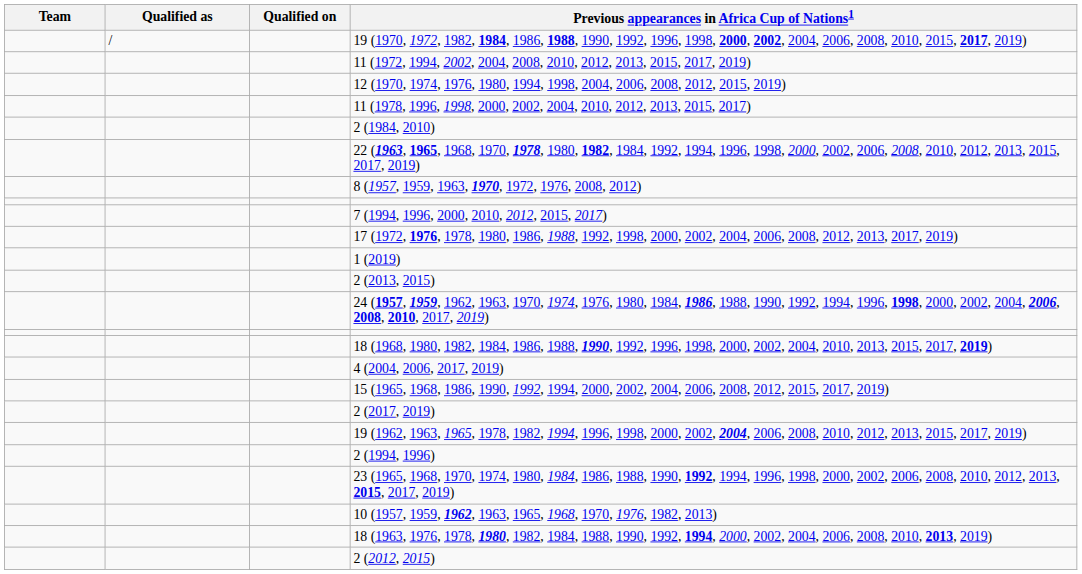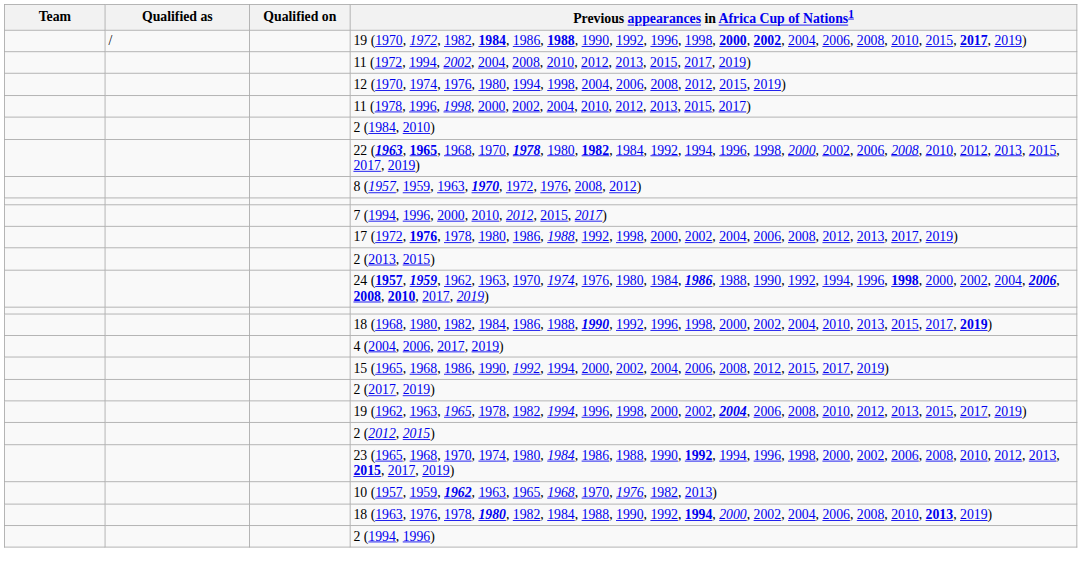 <table class="wikitable sortable" style="text-align:left;">
 <tr>
 <th style="width:110px;">Team</th>
 <th style="width:160px;">Qualified as</th>
 <th style="width:110px;">Qualified on</th>
 <th data-sort-type="number">Previous <a href='#'>appearances</a> in <a href='#'>Africa Cup of Nations</a><sup><strong><a href='#'>1</a></strong></sup></th>
 </tr>
 <tr>
 <td></td>
 <td> / </td>
 <td></td>
 <td>19 (<a href='#'>1970</a>, <em><a href='#'>1972</a></em>, <a href='#'>1982</a>, <strong><a href='#'>1984</a></strong>, <a href='#'>1986</a>, <strong><a href='#'>1988</a></strong>, <a href='#'>1990</a>, <a href='#'>1992</a>, <a href='#'>1996</a>, <a href='#'>1998</a>, <strong><a href='#'>2000</a></strong>, <strong><a href='#'>2002</a></strong>, <a href='#'>2004</a>, <a href='#'>2006</a>, <a href='#'>2008</a>, <a href='#'>2010</a>, <a href='#'>2015</a>, <strong><a href='#'>2017</a></strong>, <a href='#'>2019</a>)</td>
 </tr>
 <tr>
 <td></td>
 <td></td>
 <td></td>
 <td>11 (<a href='#'>1972</a>, <a href='#'>1994</a>, <em><a href='#'>2002</a></em>, <a href='#'>2004</a>, <a href='#'>2008</a>, <a href='#'>2010</a>, <a href='#'>2012</a>, <a href='#'>2013</a>, <a href='#'>2015</a>, <a href='#'>2017</a>, <a href='#'>2019</a>)</td>
 </tr>
 <tr>
 <td></td>
 <td></td>
 <td></td>
 <td>12 (<a href='#'>1970</a>, <a href='#'>1974</a>, <a href='#'>1976</a>, <a href='#'>1980</a>, <a href='#'>1994</a>, <a href='#'>1998</a>, <a href='#'>2004</a>, <a href='#'>2006</a>, <a href='#'>2008</a>, <a href='#'>2012</a>, <a href='#'>2015</a>, <a href='#'>2019</a>)</td>
 </tr>
 <tr>
 <td></td>
 <td></td>
 <td></td>
 <td>11 (<a href='#'>1978</a>, <a href='#'>1996</a>, <em><a href='#'>1998</a></em>, <a href='#'>2000</a>, <a href='#'>2002</a>, <a href='#'>2004</a>, <a href='#'>2010</a>, <a href='#'>2012</a>, <a href='#'>2013</a>, <a href='#'>2015</a>, <a href='#'>2017</a>)</td>
 </tr>
 <tr>
 <td></td>
 <td></td>
 <td></td>
 <td>2 (<a href='#'>1984</a>, <a href='#'>2010</a>)</td>
 </tr>
 <tr>
 <td></td>
 <td></td>
 <td></td>
 <td>22 (<strong><em><a href='#'>1963</a></em></strong>, <strong><a href='#'>1965</a></strong>, <a href='#'>1968</a>, <a href='#'>1970</a>, <strong><em><a href='#'>1978</a></em></strong>, <a href='#'>1980</a>, <strong><a href='#'>1982</a></strong>, <a href='#'>1984</a>, <a href='#'>1992</a>, <a href='#'>1994</a>, <a href='#'>1996</a>, <a href='#'>1998</a>, <em><a href='#'>2000</a></em>, <a href='#'>2002</a>, <a href='#'>2006</a>, <em><a href='#'>2008</a></em>, <a href='#'>2010</a>, <a href='#'>2012</a>, <a href='#'>2013</a>, <a href='#'>2015</a>, <a href='#'>2017</a>, <a href='#'>2019</a>)</td>
 </tr>
 <tr>
 <td></td>
 <td></td>
 <td></td>
 <td>8 (<em><a href='#'>1957</a></em>, <a href='#'>1959</a>, <a href='#'>1963</a>, <strong><em><a href='#'>1970</a></em></strong>, <a href='#'>1972</a>, <a href='#'>1976</a>, <a href='#'>2008</a>, <a href='#'>2012</a>)</td>
 </tr>
 <tr>
 <td></td>
 <td></td>
 <td></td>
 <td></td>
 </tr>
 <tr>
 <td></td>
 <td></td>
 <td></td>
 <td>7 (<a href='#'>1994</a>, <a href='#'>1996</a>, <a href='#'>2000</a>, <a href='#'>2010</a>, <em><a href='#'>2012</a></em>, <a href='#'>2015</a>, <em><a href='#'>2017</a></em>)</td>
 </tr>
 <tr>
 <td></td>
 <td></td>
 <td></td>
 <td>17 (<a href='#'>1972</a>, <strong><a href='#'>1976</a></strong>, <a href='#'>1978</a>, <a href='#'>1980</a>, <a href='#'>1986</a>, <em><a href='#'>1988</a></em>, <a href='#'>1992</a>, <a href='#'>1998</a>, <a href='#'>2000</a>, <a href='#'>2002</a>, <a href='#'>2004</a>, <a href='#'>2006</a>, <a href='#'>2008</a>, <a href='#'>2012</a>, <a href='#'>2013</a>, <a href='#'>2017</a>, <a href='#'>2019</a>)</td>
 </tr>
 <tr>
 <td></td>
 <td></td>
 <td></td>
-<td>1 (<a href='#'>2019</a>)</td>
-</tr>
-<tr>
-<td></td>
-<td></td>
-<td></td>
 <td>2 (<a href='#'>2013</a>, <a href='#'>2015</a>)</td>
 </tr>
 <tr>
 <td></td>
 <td></td>
 <td></td>
 <td>24 (<strong><a href='#'>1957</a></strong>, <strong><em><a href='#'>1959</a></em></strong>, <a href='#'>1962</a>, <a href='#'>1963</a>, <a href='#'>1970</a>, <em><a href='#'>1974</a></em>, <a href='#'>1976</a>, <a href='#'>1980</a>, <a href='#'>1984</a>, <strong><em><a href='#'>1986</a></em></strong>, <a href='#'>1988</a>, <a href='#'>1990</a>, <a href='#'>1992</a>, <a href='#'>1994</a>, <a href='#'>1996</a>, <strong><a href='#'>1998</a></strong>, <a href='#'>2000</a>, <a href='#'>2002</a>, <a href='#'>2004</a>, <strong><em><a href='#'>2006</a></em></strong>, <strong><a href='#'>2008</a></strong>, <strong><a href='#'>2010</a></strong>, <a href='#'>2017</a>, <em><a href='#'>2019</a></em>)</td>
 </tr>
 <tr>
 <td></td>
 <td></td>
 <td></td>
 <td></td>
 </tr>
 <tr>
 <td></td>
 <td></td>
 <td></td>
 <td>18 (<a href='#'>1968</a>, <a href='#'>1980</a>, <a href='#'>1982</a>, <a href='#'>1984</a>, <a href='#'>1986</a>, <a href='#'>1988</a>, <strong><em><a href='#'>1990</a></em></strong>, <a href='#'>1992</a>, <a href='#'>1996</a>, <a href='#'>1998</a>, <a href='#'>2000</a>, <a href='#'>2002</a>, <a href='#'>2004</a>, <a href='#'>2010</a>, <a href='#'>2013</a>, <a href='#'>2015</a>, <a href='#'>2017</a>, <strong><a href='#'>2019</a></strong>)</td>
 </tr>
 <tr>
 <td></td>
 <td></td>
 <td></td>
 <td>4 (<a href='#'>2004</a>, <a href='#'>2006</a>, <a href='#'>2017</a>, <a href='#'>2019</a>)</td>
 </tr>
 <tr>
 <td></td>
 <td></td>
 <td></td>
 <td>15 (<a href='#'>1965</a>, <a href='#'>1968</a>, <a href='#'>1986</a>, <a href='#'>1990</a>, <em><a href='#'>1992</a></em>, <a href='#'>1994</a>, <a href='#'>2000</a>, <a href='#'>2002</a>, <a href='#'>2004</a>, <a href='#'>2006</a>, <a href='#'>2008</a>, <a href='#'>2012</a>, <a href='#'>2015</a>, <a href='#'>2017</a>, <a href='#'>2019</a>)</td>
 </tr>
 <tr>
 <td></td>
 <td></td>
 <td></td>
 <td>2 (<a href='#'>2017</a>, <a href='#'>2019</a>)</td>
 </tr>
 <tr>
 <td></td>
 <td></td>
 <td></td>
 <td>19 (<a href='#'>1962</a>, <a href='#'>1963</a>, <em><a href='#'>1965</a></em>, <a href='#'>1978</a>, <a href='#'>1982</a>, <em><a href='#'>1994</a></em>, <a href='#'>1996</a>, <a href='#'>1998</a>, <a href='#'>2000</a>, <a href='#'>2002</a>, <strong><em><a href='#'>2004</a></em></strong>, <a href='#'>2006</a>, <a href='#'>2008</a>, <a href='#'>2010</a>, <a href='#'>2012</a>, <a href='#'>2013</a>, <a href='#'>2015</a>, <a href='#'>2017</a>, <a href='#'>2019</a>)</td>
 </tr>
 <tr>
 <td></td>
 <td></td>
 <td></td>
-<td>2 (<a href='#'>1994</a>, <a href='#'>1996</a>)</td>
+<td>2 (<em><a href='#'>2012</a></em>, <em><a href='#'>2015</a></em>)</td>
 </tr>
 <tr>
 <td></td>
 <td></td>
 <td></td>
 <td>23 (<a href='#'>1965</a>, <a href='#'>1968</a>, <a href='#'>1970</a>, <a href='#'>1974</a>, <a href='#'>1980</a>, <em><a href='#'>1984</a></em>, <a href='#'>1986</a>, <a href='#'>1988</a>, <a href='#'>1990</a>, <strong><a href='#'>1992</a></strong>, <a href='#'>1994</a>, <a href='#'>1996</a>, <a href='#'>1998</a>, <a href='#'>2000</a>, <a href='#'>2002</a>, <a href='#'>2006</a>, <a href='#'>2008</a>, <a href='#'>2010</a>, <a href='#'>2012</a>, <a href='#'>2013</a>, <strong><a href='#'>2015</a></strong>, <a href='#'>2017</a>, <a href='#'>2019</a>)</td>
 </tr>
 <tr>
 <td></td>
 <td></td>
 <td></td>
 <td>10 (<a href='#'>1957</a>, <a href='#'>1959</a>, <strong><em><a href='#'>1962</a></em></strong>, <a href='#'>1963</a>, <a href='#'>1965</a>, <em><a href='#'>1968</a></em>, <a href='#'>1970</a>, <em><a href='#'>1976</a></em>, <a href='#'>1982</a>, <a href='#'>2013</a>)</td>
 </tr>
 <tr>
 <td></td>
 <td></td>
 <td></td>
 <td>18 (<a href='#'>1963</a>, <a href='#'>1976</a>, <a href='#'>1978</a>, <strong><em><a href='#'>1980</a></em></strong>, <a href='#'>1982</a>, <a href='#'>1984</a>, <a href='#'>1988</a>, <a href='#'>1990</a>, <a href='#'>1992</a>, <strong><a href='#'>1994</a></strong>, <em><a href='#'>2000</a></em>, <a href='#'>2002</a>, <a href='#'>2004</a>, <a href='#'>2006</a>, <a href='#'>2008</a>, <a href='#'>2010</a>, <strong><a href='#'>2013</a></strong>, <a href='#'>2019</a>)</td>
 </tr>
 <tr>
 <td></td>
 <td></td>
 <td></td>
-<td>2 (<em><a href='#'>2012</a></em>, <em><a href='#'>2015</a></em>)</td>
+<td>2 (<a href='#'>1994</a>, <a href='#'>1996</a>)</td>
 </tr>
 </table>
